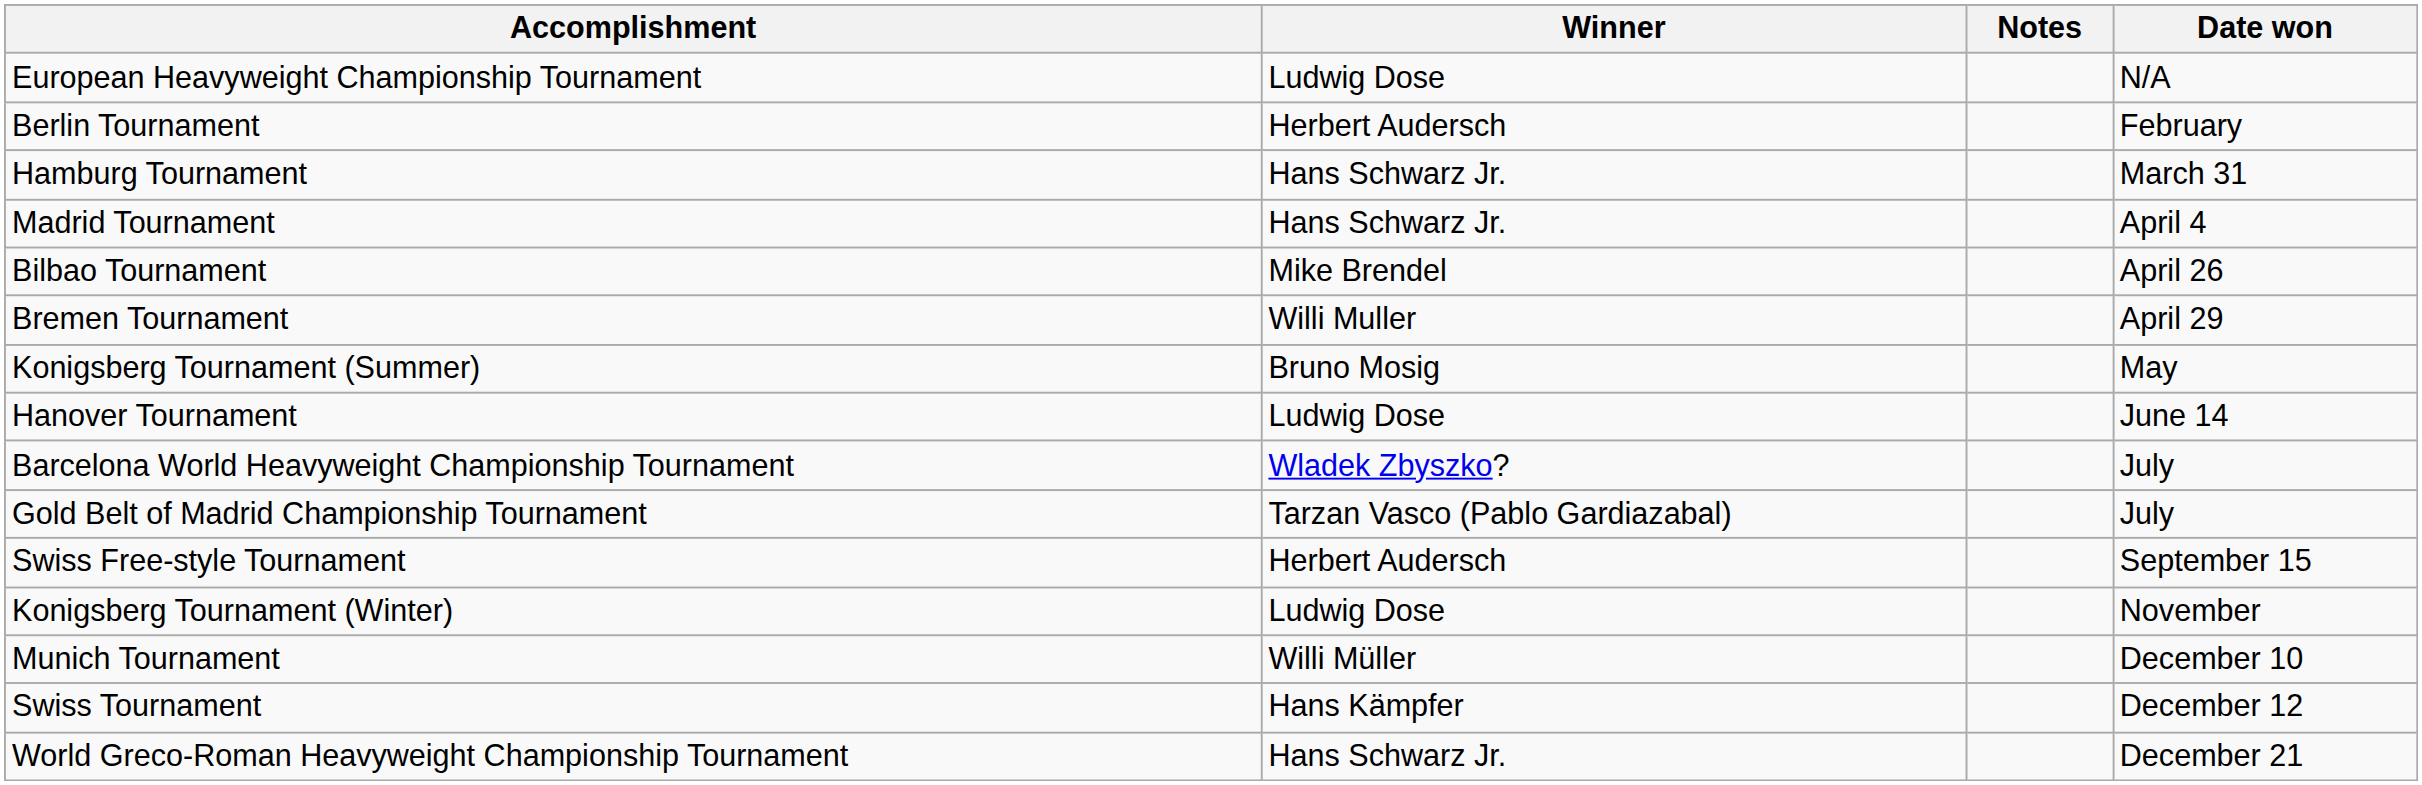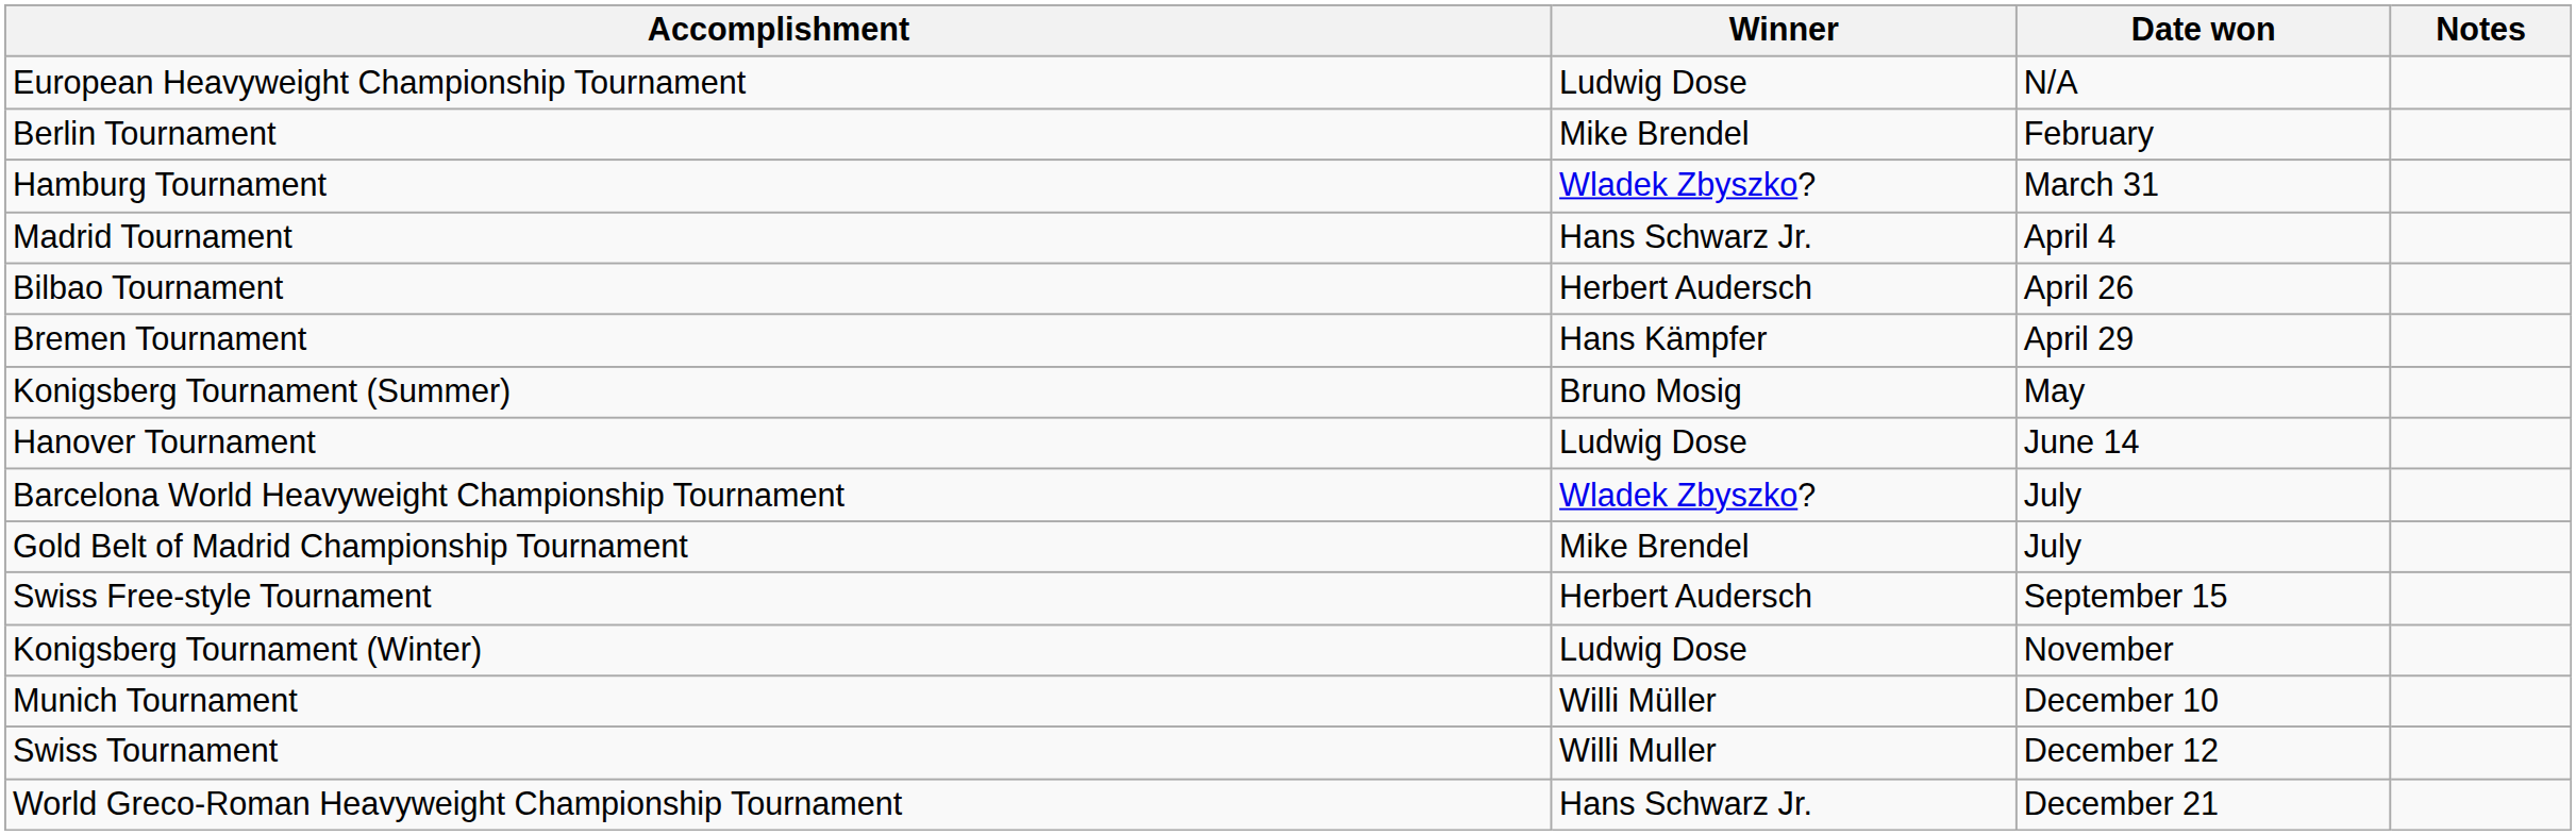 <table class="wikitable" style="width:100%;">
 <tr>
 <th>Accomplishment</th>
 <th>Winner</th>
+<th>Date won</th>
 <th>Notes</th>
-<th>Date won</th>
 </tr>
 <tr>
 <td>European Heavyweight Championship Tournament</td>
 <td>Ludwig Dose</td>
+<td>N/A</td>
 <td></td>
-<td>N/A</td>
 </tr>
 <tr>
 <td>Berlin Tournament</td>
-<td>Herbert Audersch</td>
+<td>Mike Brendel</td>
+<td>February</td>
 <td></td>
-<td>February</td>
 </tr>
 <tr>
 <td>Hamburg Tournament</td>
-<td>Hans Schwarz Jr.</td>
+<td><a href='#'>Wladek Zbyszko</a>?</td>
+<td>March 31</td>
 <td></td>
-<td>March 31</td>
 </tr>
 <tr>
 <td>Madrid Tournament</td>
 <td>Hans Schwarz Jr.</td>
+<td>April 4</td>
 <td></td>
-<td>April 4</td>
 </tr>
 <tr>
 <td>Bilbao Tournament</td>
-<td>Mike Brendel</td>
+<td>Herbert Audersch</td>
+<td>April 26</td>
 <td></td>
-<td>April 26</td>
 </tr>
 <tr>
 <td>Bremen Tournament</td>
-<td>Willi Muller</td>
+<td>Hans Kämpfer</td>
+<td>April 29</td>
 <td></td>
-<td>April 29</td>
 </tr>
 <tr>
 <td>Konigsberg Tournament (Summer)</td>
 <td>Bruno Mosig</td>
+<td>May</td>
 <td></td>
-<td>May</td>
 </tr>
 <tr>
 <td>Hanover Tournament</td>
 <td>Ludwig Dose</td>
+<td>June 14</td>
 <td></td>
-<td>June 14</td>
 </tr>
 <tr>
 <td>Barcelona World Heavyweight Championship Tournament</td>
 <td><a href='#'>Wladek Zbyszko</a>?</td>
+<td>July</td>
 <td></td>
-<td>July</td>
 </tr>
 <tr>
 <td>Gold Belt of Madrid Championship Tournament</td>
-<td>Tarzan Vasco (Pablo Gardiazabal)</td>
+<td>Mike Brendel</td>
+<td>July</td>
 <td></td>
-<td>July</td>
 </tr>
 <tr>
 <td>Swiss Free-style Tournament</td>
 <td>Herbert Audersch</td>
+<td>September 15</td>
 <td></td>
-<td>September 15</td>
 </tr>
 <tr>
 <td>Konigsberg Tournament (Winter)</td>
 <td>Ludwig Dose</td>
+<td>November</td>
 <td></td>
-<td>November</td>
 </tr>
 <tr>
 <td>Munich Tournament</td>
 <td>Willi Müller</td>
+<td>December 10</td>
 <td></td>
-<td>December 10</td>
 </tr>
 <tr>
 <td>Swiss Tournament</td>
-<td>Hans Kämpfer</td>
+<td>Willi Muller</td>
+<td>December 12</td>
 <td></td>
-<td>December 12</td>
 </tr>
 <tr>
 <td>World Greco-Roman Heavyweight Championship Tournament</td>
 <td>Hans Schwarz Jr.</td>
+<td>December 21</td>
 <td></td>
-<td>December 21</td>
 </tr>
 </table>
